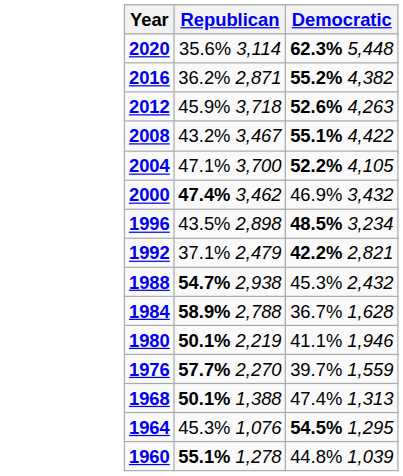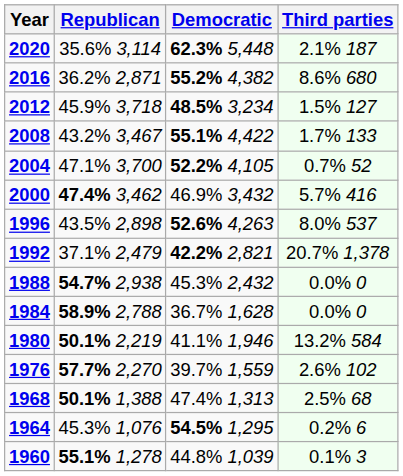 <table class="wikitable" style="float:right; font-size:95%;">
 <tr bgcolor=lightgrey>
 <th>Year</th>
 <th><a href='#'>Republican</a></th>
 <th><a href='#'>Democratic</a></th>
+<th><a href='#'>Third parties</a></th>
 </tr>
 <tr>
 <td style="text-align:center;" ><strong><a href='#'>2020</a></strong></td>
 <td style="text-align:center;" >35.6% <em>3,114</em></td>
 <td style="text-align:center;" ><strong>62.3%</strong> <em>5,448</em></td>
+<td style="text-align:center; background:honeyDew;">2.1% <em>187</em></td>
 </tr>
 <tr>
 <td style="text-align:center;" ><strong><a href='#'>2016</a></strong></td>
 <td style="text-align:center;" >36.2% <em>2,871</em></td>
 <td style="text-align:center;" ><strong>55.2%</strong> <em>4,382</em></td>
+<td style="text-align:center; background:honeyDew;">8.6% <em>680</em></td>
 </tr>
 <tr>
 <td style="text-align:center;" ><strong><a href='#'>2012</a></strong></td>
 <td style="text-align:center;" >45.9% <em>3,718</em></td>
-<td style="text-align:center;" ><strong>52.6%</strong> <em>4,263</em></td>
+<td style="text-align:center;" ><strong>48.5%</strong> <em>3,234</em></td>
+<td style="text-align:center; background:honeyDew;">1.5% <em>127</em></td>
 </tr>
 <tr>
 <td style="text-align:center;" ><strong><a href='#'>2008</a></strong></td>
 <td style="text-align:center;" >43.2% <em>3,467</em></td>
 <td style="text-align:center;" ><strong>55.1%</strong> <em>4,422</em></td>
+<td style="text-align:center; background:honeyDew;">1.7% <em>133</em></td>
 </tr>
 <tr>
 <td style="text-align:center;" ><strong><a href='#'>2004</a></strong></td>
 <td style="text-align:center;" >47.1% <em>3,700</em></td>
 <td style="text-align:center;" ><strong>52.2%</strong> <em>4,105</em></td>
+<td style="text-align:center; background:honeyDew;">0.7% <em>52</em></td>
 </tr>
 <tr>
 <td style="text-align:center;" ><strong><a href='#'>2000</a></strong></td>
 <td style="text-align:center;" ><strong>47.4%</strong> <em>3,462</em></td>
 <td style="text-align:center;" >46.9% <em>3,432</em></td>
+<td style="text-align:center; background:honeyDew;">5.7% <em>416</em></td>
 </tr>
 <tr>
 <td style="text-align:center;" ><strong><a href='#'>1996</a></strong></td>
 <td style="text-align:center;" >43.5% <em>2,898</em></td>
-<td style="text-align:center;" ><strong>48.5%</strong> <em>3,234</em></td>
+<td style="text-align:center;" ><strong>52.6%</strong> <em>4,263</em></td>
+<td style="text-align:center; background:honeyDew;">8.0% <em>537</em></td>
 </tr>
 <tr>
 <td style="text-align:center;" ><strong><a href='#'>1992</a></strong></td>
 <td style="text-align:center;" >37.1% <em>2,479</em></td>
 <td style="text-align:center;" ><strong>42.2%</strong> <em>2,821</em></td>
+<td style="text-align:center; background:honeyDew;">20.7% <em>1,378</em></td>
 </tr>
 <tr>
 <td style="text-align:center;" ><strong><a href='#'>1988</a></strong></td>
 <td style="text-align:center;" ><strong>54.7%</strong> <em>2,938</em></td>
 <td style="text-align:center;" >45.3% <em>2,432</em></td>
+<td style="text-align:center; background:honeyDew;">0.0% <em>0</em></td>
 </tr>
 <tr>
 <td style="text-align:center;" ><strong><a href='#'>1984</a></strong></td>
 <td style="text-align:center;" ><strong>58.9%</strong> <em>2,788</em></td>
 <td style="text-align:center;" >36.7% <em>1,628</em></td>
+<td style="text-align:center; background:honeyDew;">0.0% <em>0</em></td>
 </tr>
 <tr>
 <td style="text-align:center;" ><strong><a href='#'>1980</a></strong></td>
 <td style="text-align:center;" ><strong>50.1%</strong> <em>2,219</em></td>
 <td style="text-align:center;" >41.1% <em>1,946</em></td>
+<td style="text-align:center; background:honeyDew;">13.2% <em>584</em></td>
 </tr>
 <tr>
 <td style="text-align:center;" ><strong><a href='#'>1976</a></strong></td>
 <td style="text-align:center;" ><strong>57.7%</strong> <em>2,270</em></td>
 <td style="text-align:center;" >39.7% <em>1,559</em></td>
+<td style="text-align:center; background:honeyDew;">2.6% <em>102</em></td>
 </tr>
 <tr>
 <td style="text-align:center;" ><strong><a href='#'>1968</a></strong></td>
 <td style="text-align:center;" ><strong>50.1%</strong> <em>1,388</em></td>
 <td style="text-align:center;" >47.4% <em>1,313</em></td>
+<td style="text-align:center; background:honeyDew;">2.5% <em>68</em></td>
 </tr>
 <tr>
 <td style="text-align:center;" ><strong><a href='#'>1964</a></strong></td>
 <td style="text-align:center;" >45.3% <em>1,076</em></td>
 <td style="text-align:center;" ><strong>54.5%</strong> <em>1,295</em></td>
+<td style="text-align:center; background:honeyDew;">0.2% <em>6</em></td>
 </tr>
 <tr>
 <td style="text-align:center;" ><strong><a href='#'>1960</a></strong></td>
 <td style="text-align:center;" ><strong>55.1%</strong> <em>1,278</em></td>
 <td style="text-align:center;" >44.8% <em>1,039</em></td>
+<td style="text-align:center; background:honeyDew;">0.1% <em>3</em></td>
 </tr>
 </table>
